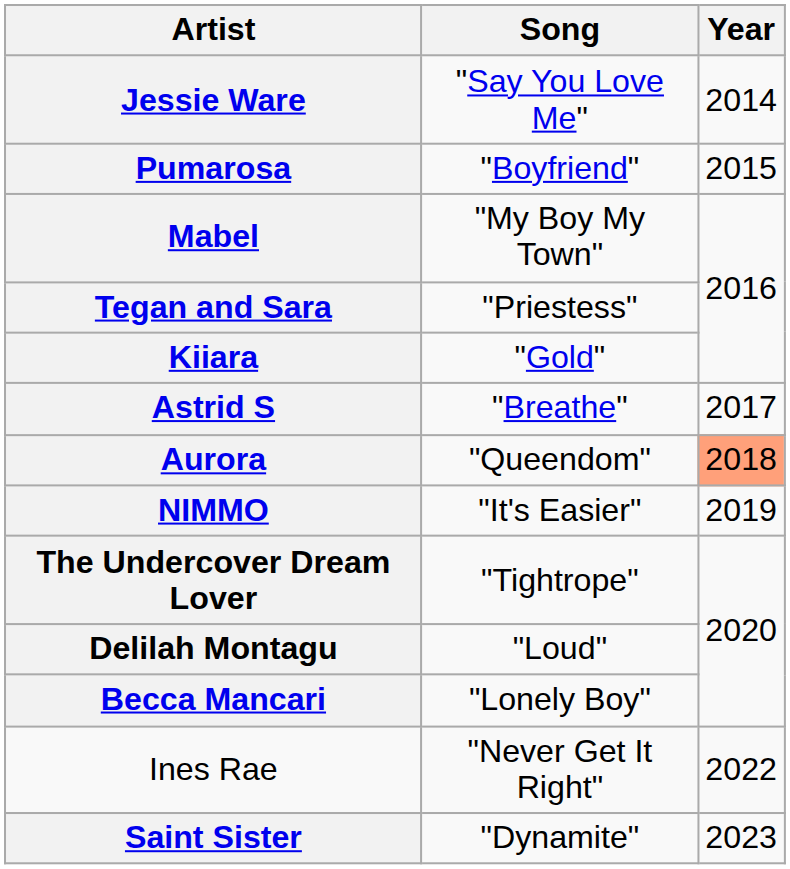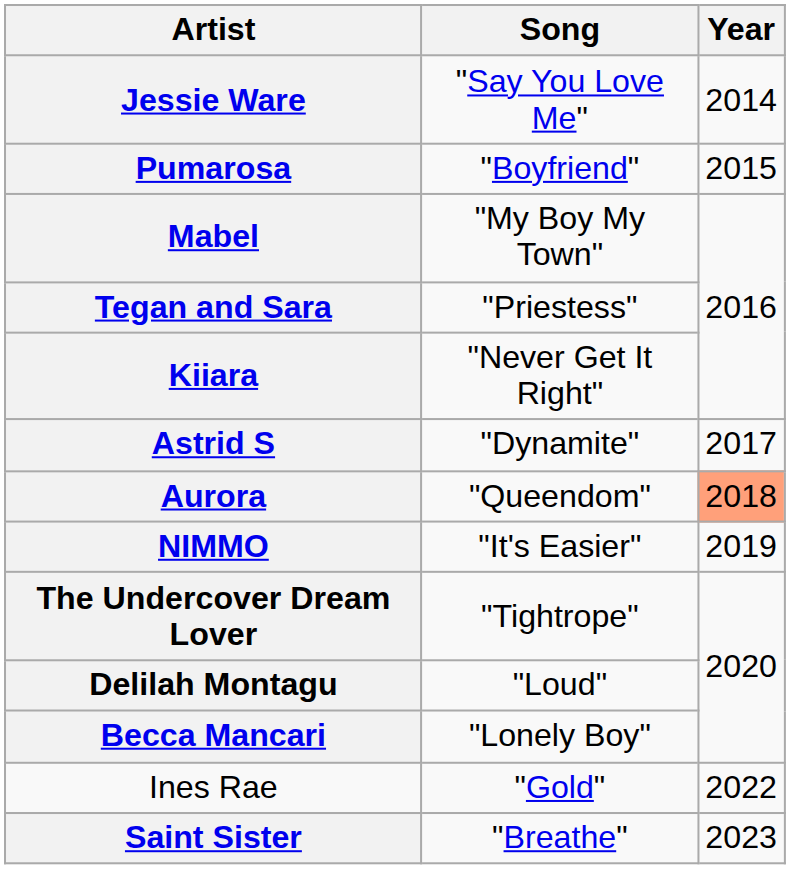 <table class="wikitable plainrowheaders" style="text-align:center;">
 <tr>
 <th scope="col" style="width:200px;">Artist</th>
 <th scope="col" style="width:130px;">Song</th>
 <th scope="col" style="width:20px;">Year</th>
 </tr>
 <tr>
 <th scope="row"><a href='#'>Jessie Ware</a></th>
 <td>"<a href='#'>Say You Love Me</a>"</td>
 <td>2014</td>
 </tr>
 <tr>
 <th scope="row"><a href='#'>Pumarosa</a></th>
 <td>"<a href='#'>Boyfriend</a>"</td>
 <td>2015</td>
 </tr>
 <tr>
 <th scope="row"><a href='#'>Mabel</a></th>
 <td>"My Boy My Town"</td>
 <td rowspan="3">2016</td>
 </tr>
 <tr>
 <th scope="row"><a href='#'>Tegan and Sara</a></th>
 <td>"Priestess"</td>
 </tr>
 <tr>
 <th scope="row"><a href='#'>Kiiara</a></th>
-<td>"<a href='#'>Gold</a>"</td>
+<td>"Never Get It Right"</td>
 </tr>
 <tr>
 <th scope="row"><a href='#'>Astrid S</a></th>
-<td>"<a href='#'>Breathe</a>"</td>
+<td>"Dynamite"</td>
 <td>2017</td>
 </tr>
 <tr>
 <th scope="row"><a href='#'>Aurora</a></th>
 <td>"Queendom"</td>
 <td style="background: lightsalmon;">2018</td>
 </tr>
 <tr>
 <th scope="row"><a href='#'>NIMMO</a></th>
 <td>"It's Easier"</td>
 <td>2019</td>
 </tr>
 <tr>
 <th scope="row">The Undercover Dream Lover</th>
 <td>"Tightrope"</td>
 <td rowspan="3">2020</td>
 </tr>
 <tr>
 <th scope="row">Delilah Montagu</th>
 <td>"Loud"</td>
 </tr>
 <tr>
 <th scope="row"><a href='#'>Becca Mancari</a></th>
 <td>"Lonely Boy"</td>
 </tr>
 <tr>
 <td>Ines Rae</td>
-<td>"Never Get It Right"</td>
+<td>"<a href='#'>Gold</a>"</td>
 <td>2022</td>
 </tr>
 <tr>
 <th scope="row"><a href='#'>Saint Sister</a></th>
-<td>"Dynamite"</td>
+<td>"<a href='#'>Breathe</a>"</td>
 <td>2023</td>
 </tr>
 </table>
